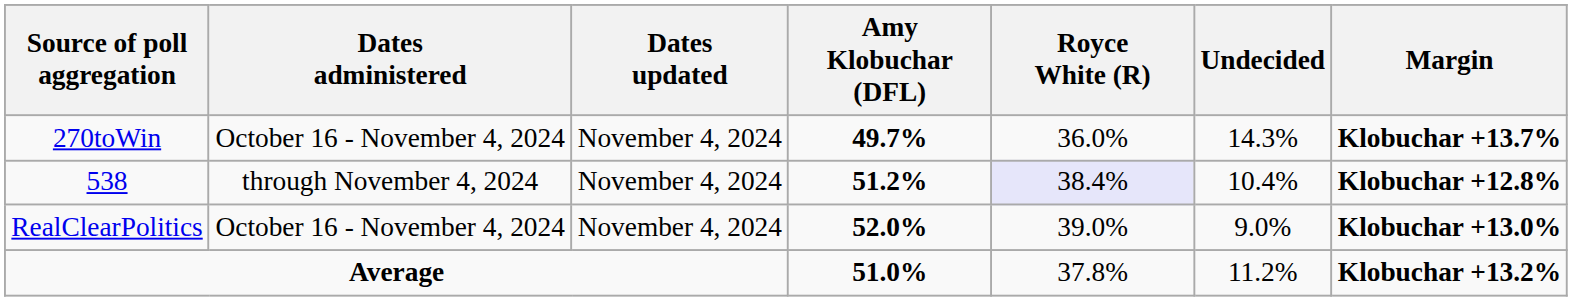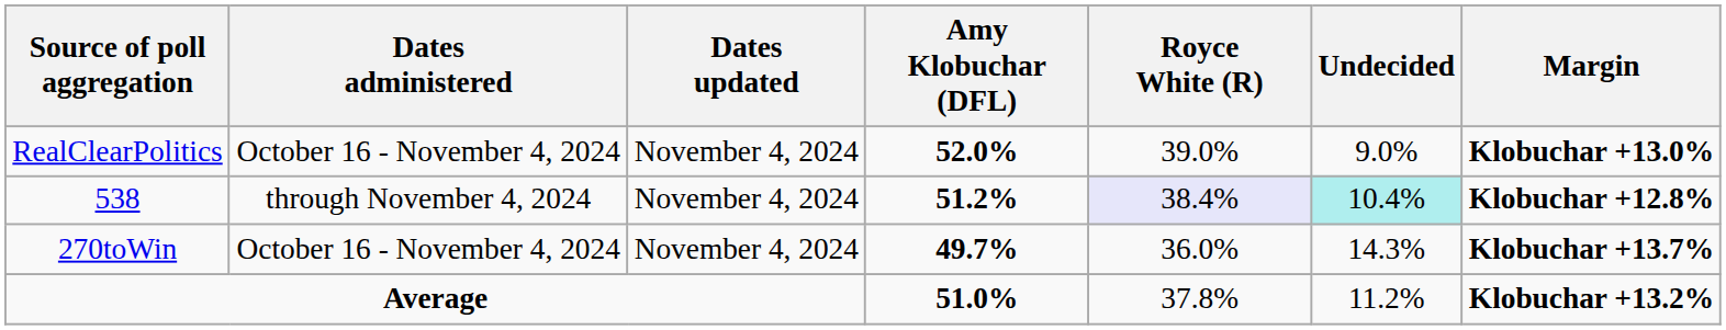 <table class="wikitable sortable" style="text-align:center;font-size:90%;line-height:17px">
 <tr>
 <th>Source of poll<br>aggregation</th>
 <th>Dates<br>administered</th>
 <th>Dates<br>updated</th>
 <th style="width:100px;">Amy<br>Klobuchar (DFL)</th>
 <th style="width:100px;">Royce<br>White (R)</th>
 <th>Undecided<br></th>
 <th>Margin</th>
 </tr>
 <tr>
+<td><a href='#'>RealClearPolitics</a></td>
+<td>October 16 - November 4, 2024</td>
+<td>November 4, 2024</td>
+<td><strong>52.0%</strong></td>
+<td>39.0%</td>
+<td>9.0%</td>
+<td><strong>Klobuchar +13.0%</strong></td>
+</tr>
+<tr>
+<td><a href='#'>538</a></td>
+<td>through November 4, 2024</td>
+<td>November 4, 2024</td>
+<td><strong>51.2%</strong></td>
+<td style="background: lavender;">38.4%</td>
+<td style="background: paleturquoise;">10.4%</td>
+<td><strong>Klobuchar +12.8%</strong></td>
+</tr>
+<tr>
 <td><a href='#'>270toWin</a></td>
 <td>October 16 - November 4, 2024</td>
 <td>November 4, 2024</td>
 <td><strong>49.7%</strong></td>
 <td>36.0%</td>
 <td>14.3%</td>
 <td><strong>Klobuchar +13.7%</strong></td>
 </tr>
 <tr>
-<td><a href='#'>538</a></td>
-<td>through November 4, 2024</td>
-<td>November 4, 2024</td>
-<td><strong>51.2%</strong></td>
-<td style="background: lavender;">38.4%</td>
-<td>10.4%</td>
-<td><strong>Klobuchar +12.8%</strong></td>
-</tr>
-<tr>
-<td><a href='#'>RealClearPolitics</a></td>
-<td>October 16 - November 4, 2024</td>
-<td>November 4, 2024</td>
-<td><strong>52.0%</strong></td>
-<td>39.0%</td>
-<td>9.0%</td>
-<td><strong>Klobuchar +13.0%</strong></td>
-</tr>
-<tr>
 <td colspan="3"><strong>Average</strong></td>
 <td><strong>51.0%</strong></td>
 <td>37.8%</td>
 <td>11.2%</td>
 <td><strong>Klobuchar +13.2%</strong></td>
 </tr>
 </table>
